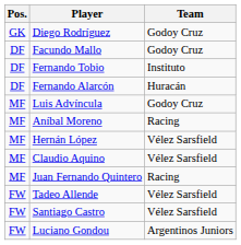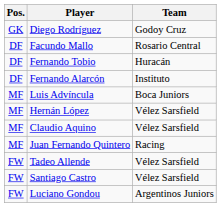 <table class="wikitable">
 <tr>
 <th>Pos.</th>
 <th>Player</th>
 <th>Team</th>
 </tr>
 <tr>
 <td style="text-align:center;" rowspan=><a href='#'>GK</a></td>
 <td> <a href='#'>Diego Rodríguez</a></td>
 <td>Godoy Cruz</td>
 </tr>
 <tr>
 <td style="text-align:center;" rowspan=><a href='#'>DF</a></td>
 <td> <a href='#'>Facundo Mallo</a></td>
-<td>Godoy Cruz</td>
+<td>Rosario Central</td>
 </tr>
 <tr>
 <td style="text-align:center;" rowspan=><a href='#'>DF</a></td>
 <td> <a href='#'>Fernando Tobio</a></td>
-<td>Instituto</td>
+<td>Huracán</td>
 </tr>
 <tr>
 <td style="text-align:center;" rowspan=><a href='#'>DF</a></td>
 <td> <a href='#'>Fernando Alarcón</a></td>
-<td>Huracán</td>
+<td>Instituto</td>
 </tr>
 <tr>
 <td style="text-align:center;" rowspan=><a href='#'>MF</a></td>
 <td> <a href='#'>Luis Advíncula</a></td>
-<td>Godoy Cruz</td>
-</tr>
-<tr>
-<td style="text-align:center;" rowspan=><a href='#'>MF</a></td>
-<td> <a href='#'>Aníbal Moreno</a></td>
-<td>Racing</td>
+<td>Boca Juniors</td>
 </tr>
 <tr>
 <td style="text-align:center;" rowspan=><a href='#'>MF</a></td>
 <td> <a href='#'>Hernán López</a></td>
 <td>Vélez Sarsfield</td>
 </tr>
 <tr>
 <td style="text-align:center;" rowspan=><a href='#'>MF</a></td>
 <td> <a href='#'>Claudio Aquino</a></td>
 <td>Vélez Sarsfield</td>
 </tr>
 <tr>
 <td style="text-align:center;" rowspan=><a href='#'>MF</a></td>
 <td> <a href='#'>Juan Fernando Quintero</a></td>
 <td>Racing</td>
 </tr>
 <tr>
 <td style="text-align:center;" rowspan=><a href='#'>FW</a></td>
 <td> <a href='#'>Tadeo Allende</a></td>
 <td>Vélez Sarsfield</td>
 </tr>
 <tr>
 <td style="text-align:center;" rowspan=><a href='#'>FW</a></td>
 <td> <a href='#'>Santiago Castro</a></td>
 <td>Vélez Sarsfield</td>
 </tr>
 <tr>
 <td style="text-align:center;" rowspan=><a href='#'>FW</a></td>
 <td> <a href='#'>Luciano Gondou</a></td>
 <td>Argentinos Juniors</td>
 </tr>
 </table>
